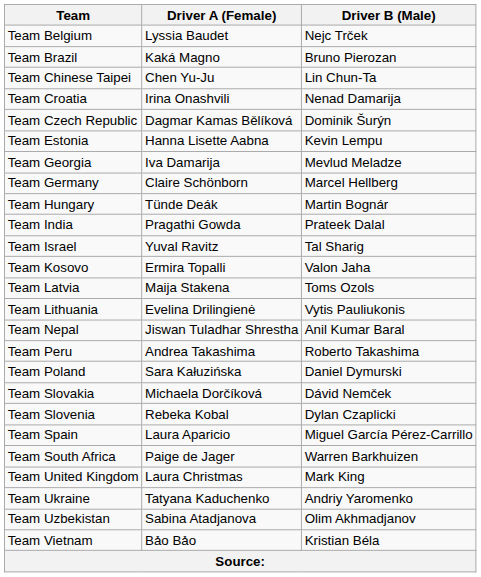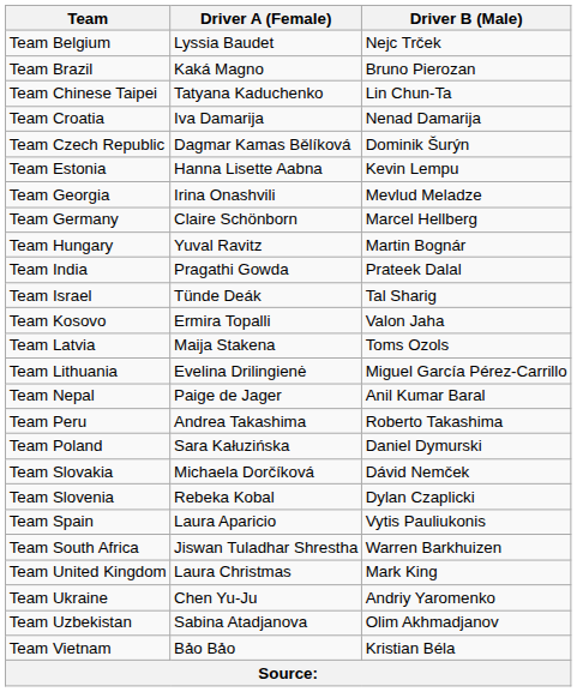 <table class="wikitable" style="font-size: 85%;">
 <tr>
 <th>Team</th>
 <th>Driver A (Female)</th>
 <th>Driver B (Male)</th>
 </tr>
 <tr>
 <td> Team Belgium</td>
 <td>Lyssia Baudet</td>
 <td>Nejc Trček</td>
 </tr>
 <tr>
 <td> Team Brazil</td>
 <td>Kaká Magno</td>
 <td>Bruno Pierozan</td>
 </tr>
 <tr>
 <td> Team Chinese Taipei</td>
-<td>Chen Yu-Ju</td>
+<td>Tatyana Kaduchenko</td>
 <td>Lin Chun-Ta</td>
 </tr>
 <tr>
 <td> Team Croatia</td>
-<td>Irina Onashvili</td>
+<td>Iva Damarija</td>
 <td>Nenad Damarija</td>
 </tr>
 <tr>
 <td> Team Czech Republic</td>
 <td>Dagmar Kamas Bělíková</td>
 <td>Dominik Šurýn</td>
 </tr>
 <tr>
 <td> Team Estonia</td>
 <td>Hanna Lisette Aabna</td>
 <td>Kevin Lempu</td>
 </tr>
 <tr>
 <td> Team Georgia</td>
-<td>Iva Damarija</td>
+<td>Irina Onashvili</td>
 <td>Mevlud Meladze</td>
 </tr>
 <tr>
 <td> Team Germany</td>
 <td>Claire Schönborn</td>
 <td>Marcel Hellberg</td>
 </tr>
 <tr>
 <td> Team Hungary</td>
-<td>Tünde Deák</td>
+<td>Yuval Ravitz</td>
 <td>Martin Bognár</td>
 </tr>
 <tr>
 <td> Team India</td>
 <td>Pragathi Gowda</td>
 <td>Prateek Dalal</td>
 </tr>
 <tr>
 <td> Team Israel</td>
-<td>Yuval Ravitz</td>
+<td>Tünde Deák</td>
 <td>Tal Sharig</td>
 </tr>
 <tr>
 <td> Team Kosovo</td>
 <td>Ermira Topalli</td>
 <td>Valon Jaha</td>
 </tr>
 <tr>
 <td> Team Latvia</td>
 <td>Maija Stakena</td>
 <td>Toms Ozols</td>
 </tr>
 <tr>
 <td> Team Lithuania</td>
 <td>Evelina Drilingienė</td>
-<td>Vytis Pauliukonis</td>
+<td>Miguel García Pérez-Carrillo</td>
 </tr>
 <tr>
 <td> Team Nepal</td>
-<td>Jiswan Tuladhar Shrestha</td>
+<td>Paige de Jager</td>
 <td>Anil Kumar Baral</td>
 </tr>
 <tr>
 <td> Team Peru</td>
 <td>Andrea Takashima</td>
 <td>Roberto Takashima</td>
 </tr>
 <tr>
 <td> Team Poland</td>
 <td>Sara Kałuzińska</td>
 <td>Daniel Dymurski</td>
 </tr>
 <tr>
 <td> Team Slovakia</td>
 <td>Michaela Dorčíková</td>
 <td>Dávid Nemček</td>
 </tr>
 <tr>
 <td> Team Slovenia</td>
 <td>Rebeka Kobal</td>
 <td>Dylan Czaplicki</td>
 </tr>
 <tr>
 <td> Team Spain</td>
 <td>Laura Aparicio</td>
-<td>Miguel García Pérez-Carrillo</td>
+<td>Vytis Pauliukonis</td>
 </tr>
 <tr>
 <td> Team South Africa</td>
-<td>Paige de Jager</td>
+<td>Jiswan Tuladhar Shrestha</td>
 <td>Warren Barkhuizen</td>
 </tr>
 <tr>
 <td> Team United Kingdom</td>
 <td>Laura Christmas</td>
 <td>Mark King</td>
 </tr>
 <tr>
 <td> Team Ukraine</td>
-<td>Tatyana Kaduchenko</td>
+<td>Chen Yu-Ju</td>
 <td>Andriy Yaromenko</td>
 </tr>
 <tr>
 <td> Team Uzbekistan</td>
 <td>Sabina Atadjanova</td>
 <td>Olim Akhmadjanov</td>
 </tr>
 <tr>
 <td> Team Vietnam</td>
 <td>Bảo Bảo</td>
 <td>Kristian Béla</td>
 </tr>
 <tr>
 <th colspan=4>Source:</th>
 </tr>
 </table>
